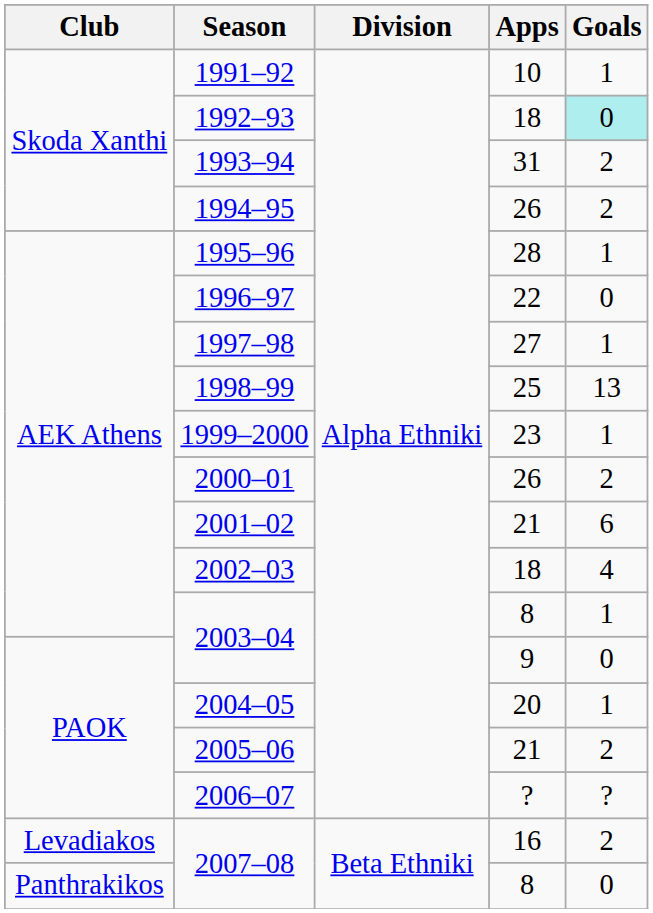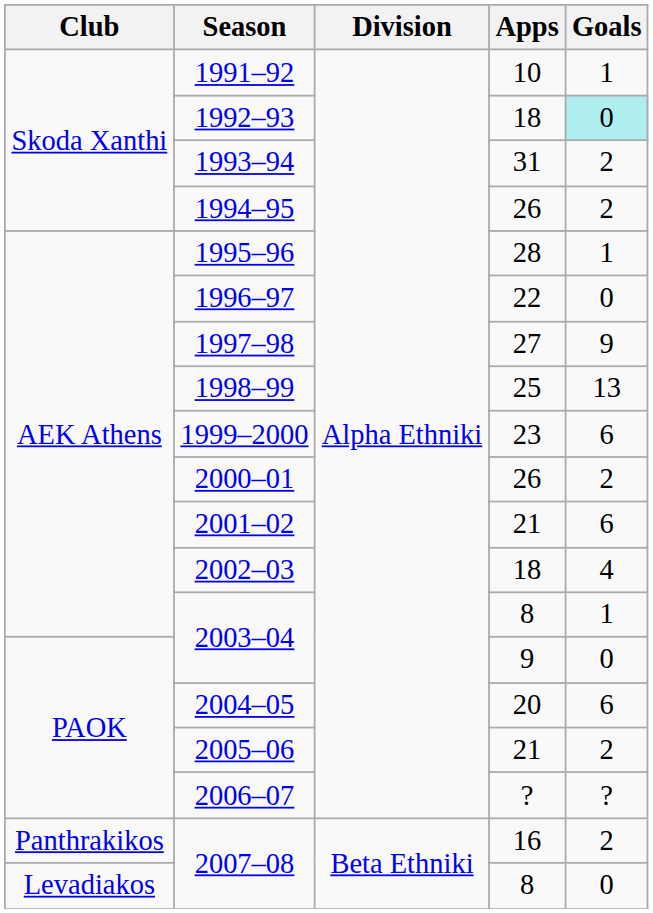 <table class="wikitable" style="text-align:center">
 <tr>
 <th>Club</th>
 <th>Season</th>
 <th>Division</th>
 <th>Apps</th>
 <th>Goals</th>
 </tr>
 <tr>
 <td rowspan=4><a href='#'>Skoda Xanthi</a></td>
 <td><a href='#'>1991–92</a></td>
 <td rowspan=17><a href='#'>Alpha Ethniki</a></td>
 <td>10</td>
 <td>1</td>
 </tr>
 <tr>
 <td><a href='#'>1992–93</a></td>
 <td>18</td>
 <td style="background: paleturquoise;">0</td>
 </tr>
 <tr>
 <td><a href='#'>1993–94</a></td>
 <td>31</td>
 <td>2</td>
 </tr>
 <tr>
 <td><a href='#'>1994–95</a></td>
 <td>26</td>
 <td>2</td>
 </tr>
 <tr>
 <td rowspan=9><a href='#'>AEK Athens</a></td>
 <td><a href='#'>1995–96</a></td>
 <td>28</td>
 <td>1</td>
 </tr>
 <tr>
 <td><a href='#'>1996–97</a></td>
 <td>22</td>
 <td>0</td>
 </tr>
 <tr>
 <td><a href='#'>1997–98</a></td>
 <td>27</td>
-<td>1</td>
+<td>9</td>
 </tr>
 <tr>
 <td><a href='#'>1998–99</a></td>
 <td>25</td>
 <td>13</td>
 </tr>
 <tr>
 <td><a href='#'>1999–2000</a></td>
 <td>23</td>
-<td>1</td>
+<td>6</td>
 </tr>
 <tr>
 <td><a href='#'>2000–01</a></td>
 <td>26</td>
 <td>2</td>
 </tr>
 <tr>
 <td><a href='#'>2001–02</a></td>
 <td>21</td>
 <td>6</td>
 </tr>
 <tr>
 <td><a href='#'>2002–03</a></td>
 <td>18</td>
 <td>4</td>
 </tr>
 <tr>
 <td rowspan=2><a href='#'>2003–04</a></td>
 <td>8</td>
 <td>1</td>
 </tr>
 <tr>
 <td rowspan=4><a href='#'>PAOK</a></td>
 <td>9</td>
 <td>0</td>
 </tr>
 <tr>
 <td><a href='#'>2004–05</a></td>
 <td>20</td>
-<td>1</td>
+<td>6</td>
 </tr>
 <tr>
 <td><a href='#'>2005–06</a></td>
 <td>21</td>
 <td>2</td>
 </tr>
 <tr>
 <td><a href='#'>2006–07</a></td>
 <td>?</td>
 <td>?</td>
 </tr>
 <tr>
-<td><a href='#'>Levadiakos</a></td>
+<td><a href='#'>Panthrakikos</a></td>
 <td rowspan=2><a href='#'>2007–08</a></td>
 <td rowspan=2><a href='#'>Beta Ethniki</a></td>
 <td>16</td>
 <td>2</td>
 </tr>
 <tr>
-<td><a href='#'>Panthrakikos</a></td>
+<td><a href='#'>Levadiakos</a></td>
 <td>8</td>
 <td>0</td>
 </tr>
 </table>
